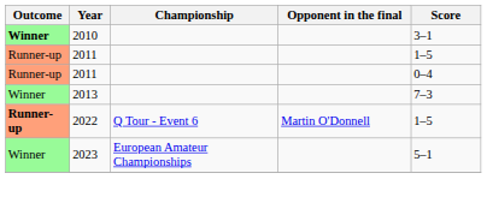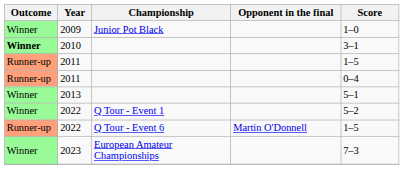 <table class="sortable wikitable">
 <tr>
 <th width="80">Outcome</th>
 <th width="50">Year</th>
 <th width="250">Championship</th>
 <th width="200">Opponent in the final</th>
 <th width="100">Score</th>
+</tr>
+<tr>
+<td style="background:#98fb98;">Winner</td>
+<td>2009</td>
+<td><a href='#'>Junior Pot Black</a></td>
+<td> </td>
+<td>1–0</td>
 </tr>
 <tr>
 <td style="background:#98fb98;"><strong>Winner</strong></td>
 <td>2010</td>
 <td></td>
 <td> </td>
 <td>3–1</td>
 </tr>
 <tr>
 <td style="background:#ffa07a;">Runner-up</td>
 <td>2011</td>
 <td></td>
 <td> </td>
 <td>1–5</td>
 </tr>
 <tr>
 <td style="background:#ffa07a;">Runner-up</td>
 <td>2011</td>
 <td></td>
 <td> </td>
 <td>0–4</td>
 </tr>
 <tr>
 <td style="background:#98fb98;">Winner</td>
 <td>2013</td>
 <td></td>
 <td> </td>
-<td>7–3</td>
+<td>5–1</td>
 </tr>
 <tr>
-<td style="background:#ffa07a;"><strong>Runner-up</strong></td>
+<td style="background:#98fb98;">Winner</td>
+<td>2022</td>
+<td><a href='#'>Q Tour - Event 1</a></td>
+<td> </td>
+<td>5–2</td>
+</tr>
+<tr>
+<td style="background:#ffa07a;">Runner-up</td>
 <td>2022</td>
 <td><a href='#'>Q Tour - Event 6</a></td>
 <td> <a href='#'>Martin O'Donnell</a></td>
 <td>1–5</td>
 </tr>
 <tr>
 <td style="background:#98fb98;">Winner</td>
 <td>2023</td>
 <td><a href='#'>European Amateur Championships</a></td>
 <td> </td>
-<td>5–1</td>
+<td>7–3</td>
 </tr>
 <tr>
 </tr>
 </table>
